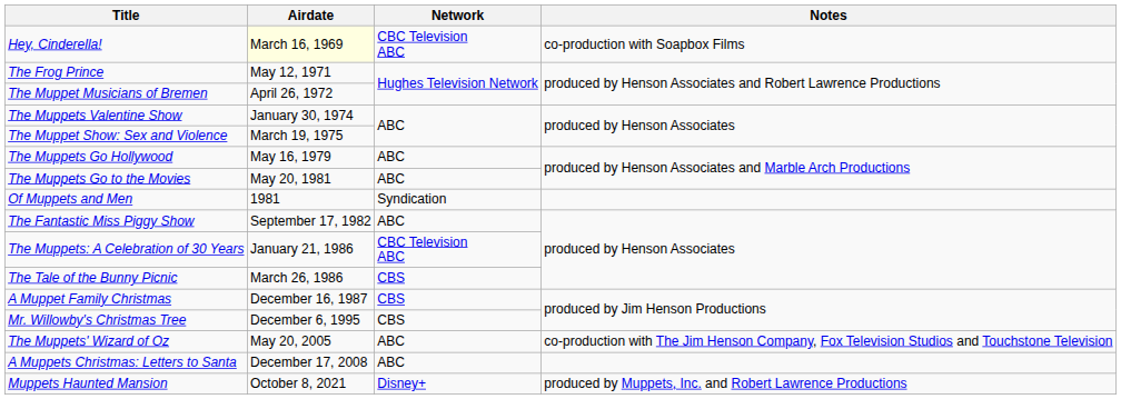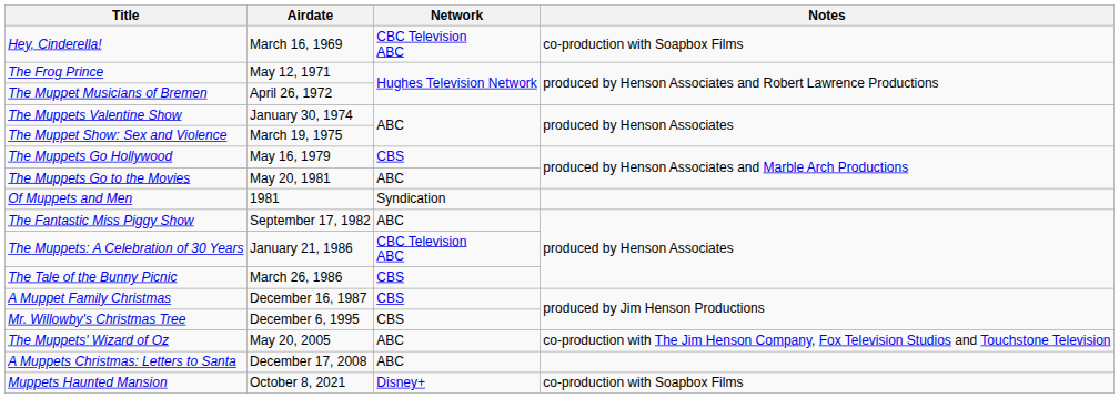 <table class="wikitable sortable">
 <tr>
 <th>Title</th>
 <th>Airdate</th>
 <th>Network</th>
 <th>Notes</th>
 </tr>
 <tr>
 <td><em><a href='#'>Hey, Cinderella!</a></em></td>
-<td style="background: lightyellow;">March 16, 1969</td>
+<td>March 16, 1969</td>
 <td><a href='#'>CBC Television</a><br><a href='#'>ABC</a></td>
 <td>co-production with Soapbox Films</td>
 </tr>
 <tr>
 <td><em><a href='#'>The Frog Prince</a></em></td>
 <td>May 12, 1971</td>
 <td rowspan="2"><a href='#'>Hughes Television Network</a></td>
 <td rowspan="2">produced by Henson Associates and Robert Lawrence Productions</td>
 </tr>
 <tr>
 <td><em><a href='#'>The Muppet Musicians of Bremen</a></em></td>
 <td>April 26, 1972</td>
 </tr>
 <tr>
 <td><em><a href='#'>The Muppets Valentine Show</a></em></td>
 <td>January 30, 1974</td>
 <td rowspan="2">ABC</td>
 <td rowspan="2">produced by Henson Associates</td>
 </tr>
 <tr>
 <td><em><a href='#'>The Muppet Show: Sex and Violence</a></em></td>
 <td>March 19, 1975</td>
 </tr>
 <tr>
 <td><em><a href='#'>The Muppets Go Hollywood</a></em></td>
 <td>May 16, 1979</td>
-<td>ABC</td>
+<td><a href='#'>CBS</a></td>
 <td rowspan="2">produced by Henson Associates and <a href='#'>Marble Arch Productions</a></td>
 </tr>
 <tr>
 <td><em><a href='#'>The Muppets Go to the Movies</a></em></td>
 <td>May 20, 1981</td>
 <td>ABC</td>
 </tr>
 <tr>
 <td><em><a href='#'>Of Muppets and Men</a></em></td>
 <td>1981</td>
 <td>Syndication</td>
 <td></td>
 </tr>
 <tr>
 <td><em><a href='#'>The Fantastic Miss Piggy Show</a></em></td>
 <td>September 17, 1982</td>
 <td>ABC</td>
 <td rowspan="3">produced by Henson Associates</td>
 </tr>
 <tr>
 <td><em><a href='#'>The Muppets: A Celebration of 30 Years</a></em></td>
 <td>January 21, 1986</td>
 <td><a href='#'>CBC Television</a><br><a href='#'>ABC</a></td>
 </tr>
 <tr>
 <td><em><a href='#'>The Tale of the Bunny Picnic</a></em></td>
 <td>March 26, 1986</td>
 <td><a href='#'>CBS</a></td>
 </tr>
 <tr>
 <td><em><a href='#'>A Muppet Family Christmas</a></em></td>
 <td>December 16, 1987</td>
 <td><a href='#'>CBS</a></td>
 <td rowspan="2">produced by Jim Henson Productions</td>
 </tr>
 <tr>
 <td><em><a href='#'>Mr. Willowby's Christmas Tree</a></em></td>
 <td>December 6, 1995</td>
 <td>CBS</td>
 </tr>
 <tr>
 <td><em><a href='#'>The Muppets' Wizard of Oz</a></em></td>
 <td>May 20, 2005</td>
 <td>ABC</td>
 <td>co-production with <a href='#'>The Jim Henson Company</a>, <a href='#'>Fox Television Studios</a> and <a href='#'>Touchstone Television</a></td>
 </tr>
 <tr>
 <td><em><a href='#'>A Muppets Christmas: Letters to Santa</a></em></td>
 <td>December 17, 2008</td>
 <td>ABC</td>
 <td></td>
 </tr>
 <tr>
 <td><em><a href='#'>Muppets Haunted Mansion</a></em></td>
 <td>October 8, 2021</td>
 <td><a href='#'>Disney+</a></td>
-<td>produced by <a href='#'>Muppets, Inc.</a> and <a href='#'>Robert Lawrence Productions</a></td>
+<td>co-production with Soapbox Films</td>
 </tr>
 </table>
